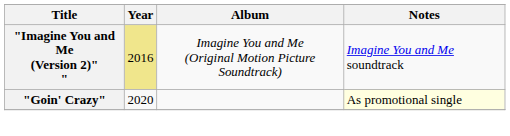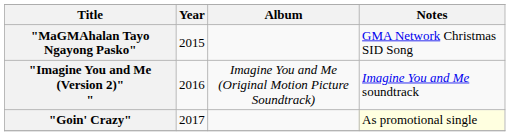 <table class="wikitable sortable" style="width:70%">
 <tr style="text-align:center;">
 </tr>
 <tr>
 <th>Title</th>
 <th>Year</th>
 <th>Album</th>
 <th>Notes</th>
 </tr>
 <tr>
+<th scope="row">"MaGMAhalan Tayo Ngayong Pasko"</th>
+<td>2015</td>
+<td></td>
+<td><a href='#'>GMA Network</a> Christmas SID Song</td>
+</tr>
+<tr>
 <th scope="row">"Imagine You and Me<br>(Version 2)" <br> "</th>
-<td style="background: khaki;">2016</td>
+<td>2016</td>
 <td align="center"><em>Imagine You and Me <br> (Original Motion Picture Soundtrack)</em></td>
 <td><em><a href='#'>Imagine You and Me</a></em> soundtrack</td>
 </tr>
 <tr>
 <th scope="row">"Goin' Crazy"</th>
-<td>2020</td>
+<td>2017</td>
 <td></td>
 <td style="background: lightyellow;">As promotional single</td>
 </tr>
 <tr>
 </tr>
 </table>
